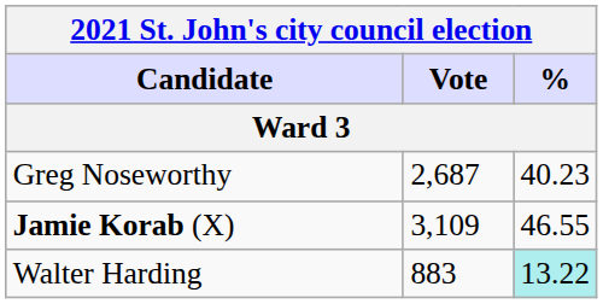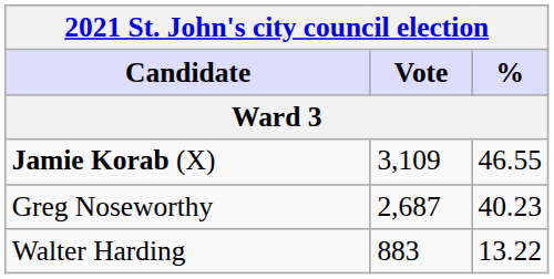 <table class="wikitable">
 <tr>
 <th colspan="3"><a href='#'>2021 St. John's city council election</a></th>
 </tr>
 <tr>
 <th style="background:#ddf; width:200px;">Candidate</th>
 <th style="background:#ddf; width:50px;">Vote</th>
 <th style="background:#ddf; width:30px;">%</th>
 </tr>
 <tr>
 <th colspan="3">Ward 3</th>
 </tr>
 <tr>
+<td><strong>Jamie Korab</strong> (X)</td>
+<td>3,109</td>
+<td>46.55</td>
+</tr>
+<tr>
 <td>Greg Noseworthy</td>
 <td>2,687</td>
 <td>40.23</td>
 </tr>
 <tr>
-<td><strong>Jamie Korab</strong> (X)</td>
-<td>3,109</td>
-<td>46.55</td>
-</tr>
-<tr>
 <td>Walter Harding</td>
 <td>883</td>
-<td style="background: paleturquoise;">13.22</td>
+<td>13.22</td>
 </tr>
 </table>
